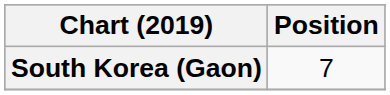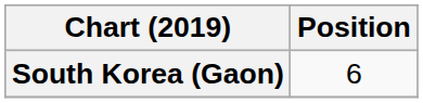 <table class="wikitable plainrowheaders" style="text-align:center">
 <tr>
 <th scope="col">Chart (2019)</th>
 <th scope="col">Position</th>
 </tr>
 <tr>
 <th scope="row">South Korea (Gaon)</th>
-<td>7</td>
+<td>6</td>
 </tr>
 <tr>
 </tr>
 </table>
